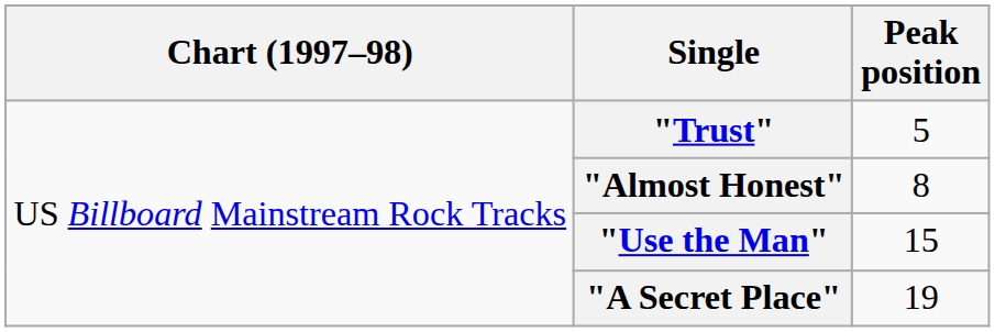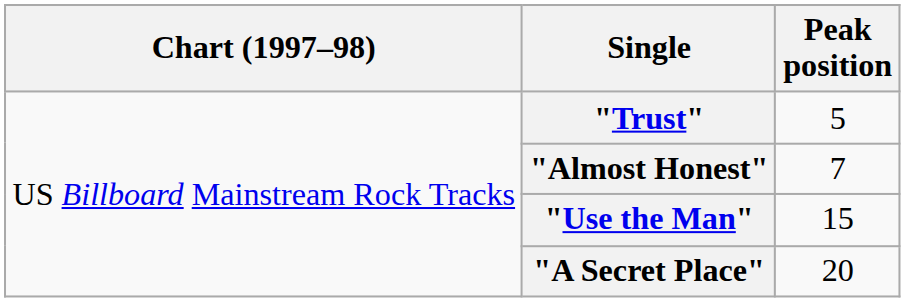 <table class="wikitable sortable plainrowheaders">
 <tr>
 <th scope="col">Chart (1997–98)</th>
 <th scope="col">Single</th>
 <th scope="col">Peak<br>position</th>
 </tr>
 <tr>
 <td rowspan="4">US <em><a href='#'>Billboard</a></em> <a href='#'>Mainstream Rock Tracks</a></td>
 <th scope="row">"<a href='#'>Trust</a>"</th>
 <td align="center">5</td>
 </tr>
 <tr>
 <th scope="row">"Almost Honest"</th>
-<td align="center">8</td>
+<td align="center">7</td>
 </tr>
 <tr>
 <th scope="row">"<a href='#'>Use the Man</a>"</th>
 <td align="center">15</td>
 </tr>
 <tr>
 <th scope="row">"A Secret Place"</th>
-<td align="center">19</td>
+<td align="center">20</td>
 </tr>
 </table>
